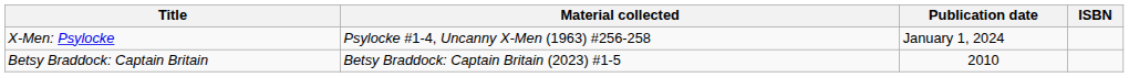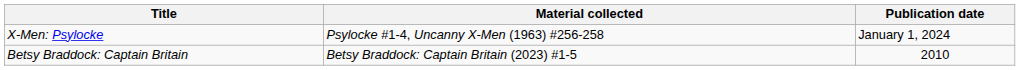 <table class="wikitable" width="100%">
 <tr>
 <th width=30%>Title</th>
 <th width=50%>Material collected</th>
 <th width=15%>Publication date</th>
-<th width=20%>ISBN</th>
 </tr>
 <tr>
 <td><em>X-Men: <a href='#'>Psylocke</a></em></td>
 <td><em>Psylocke</em> #1-4, <em>Uncanny X-Men</em> (1963) #256-258</td>
 <td>January 1, 2024</td>
-<td align="center"></td>
 </tr>
 <tr>
 <td><em>Betsy Braddock: Captain Britain</em></td>
 <td><em>Betsy Braddock: Captain Britain</em> (2023) #1-5</td>
 <td align="center">2010</td>
-<td></td>
 </tr>
 </table>
